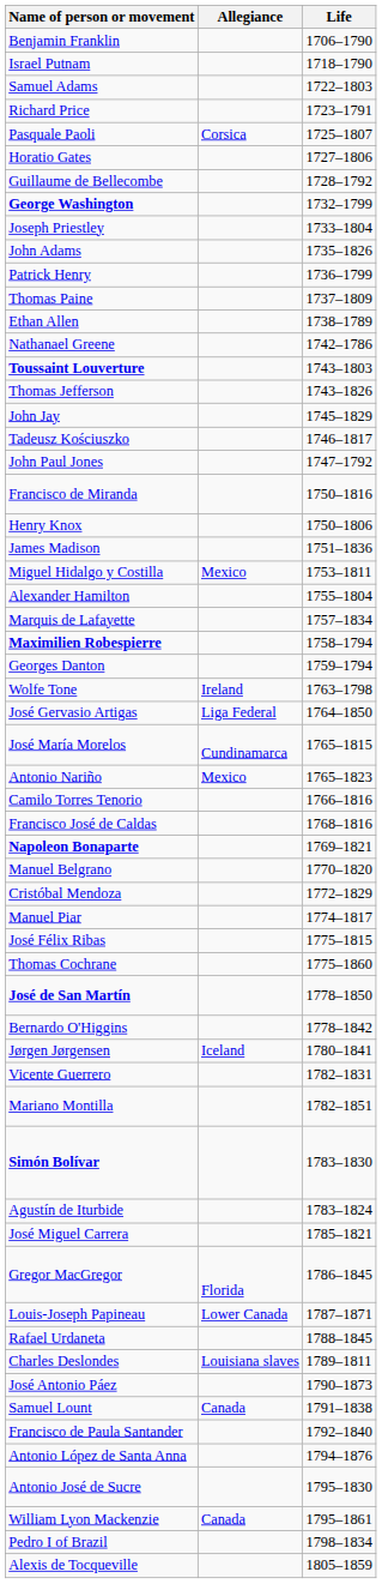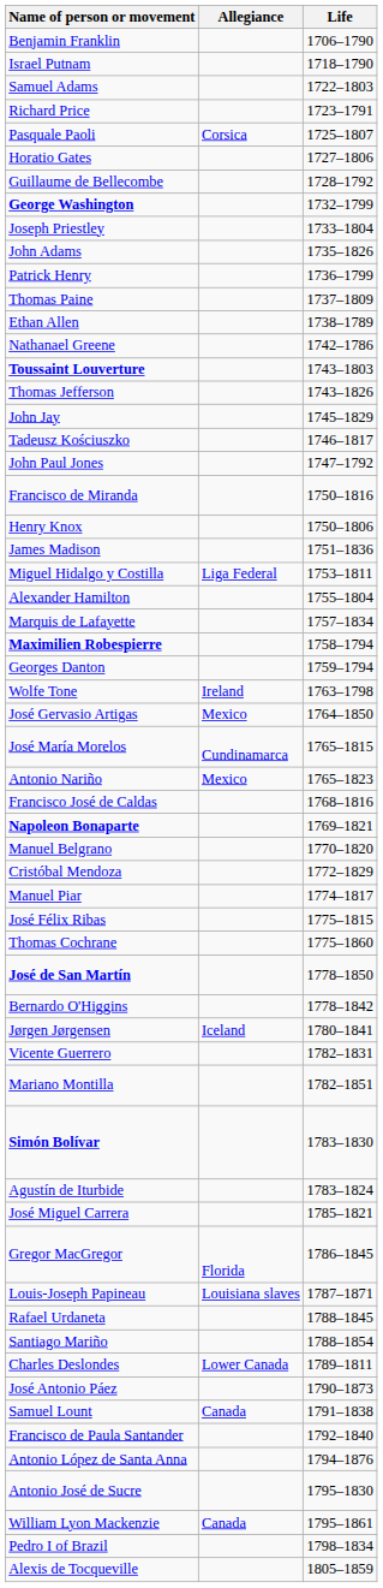 <table class="wikitable sortable">
 <tr>
 <th>Name of person or movement</th>
 <th>Allegiance</th>
 <th>Life</th>
 </tr>
 <tr>
 <td><a href='#'>Benjamin Franklin</a></td>
 <td></td>
 <td>1706–1790</td>
 </tr>
 <tr>
 <td><a href='#'>Israel Putnam</a></td>
 <td></td>
 <td>1718–1790</td>
 </tr>
 <tr>
 <td><a href='#'>Samuel Adams</a></td>
 <td></td>
 <td>1722–1803</td>
 </tr>
 <tr>
 <td><a href='#'>Richard Price</a></td>
 <td><br></td>
 <td>1723–1791</td>
 </tr>
 <tr>
 <td><a href='#'>Pasquale Paoli</a></td>
 <td> <a href='#'>Corsica</a></td>
 <td>1725–1807</td>
 </tr>
 <tr>
 <td><a href='#'>Horatio Gates</a></td>
 <td></td>
 <td>1727–1806</td>
 </tr>
 <tr>
 <td><a href='#'>Guillaume de Bellecombe</a></td>
 <td></td>
 <td>1728–1792</td>
 </tr>
 <tr>
 <td><strong><a href='#'>George Washington</a></strong></td>
 <td></td>
 <td>1732–1799</td>
 </tr>
 <tr>
 <td><a href='#'>Joseph Priestley</a></td>
 <td></td>
 <td>1733–1804</td>
 </tr>
 <tr>
 <td><a href='#'>John Adams</a></td>
 <td></td>
 <td>1735–1826</td>
 </tr>
 <tr>
 <td><a href='#'>Patrick Henry</a></td>
 <td></td>
 <td>1736–1799</td>
 </tr>
 <tr>
 <td><a href='#'>Thomas Paine</a></td>
 <td></td>
 <td>1737–1809</td>
 </tr>
 <tr>
 <td><a href='#'>Ethan Allen</a></td>
 <td><br></td>
 <td>1738–1789</td>
 </tr>
 <tr>
 <td><a href='#'>Nathanael Greene</a></td>
 <td></td>
 <td>1742–1786</td>
 </tr>
 <tr>
 <td><strong><a href='#'>Toussaint Louverture</a></strong></td>
 <td></td>
 <td>1743–1803</td>
 </tr>
 <tr>
 <td><a href='#'>Thomas Jefferson</a></td>
 <td></td>
 <td>1743–1826</td>
 </tr>
 <tr>
 <td><a href='#'>John Jay</a></td>
 <td></td>
 <td>1745–1829</td>
 </tr>
 <tr>
 <td><a href='#'>Tadeusz Kościuszko</a></td>
 <td><br></td>
 <td>1746–1817</td>
 </tr>
 <tr>
 <td><a href='#'>John Paul Jones</a></td>
 <td></td>
 <td>1747–1792</td>
 </tr>
 <tr>
 <td><a href='#'>Francisco de Miranda</a></td>
 <td><br><br></td>
 <td>1750–1816</td>
 </tr>
 <tr>
 <td><a href='#'>Henry Knox</a></td>
 <td></td>
 <td>1750–1806</td>
 </tr>
 <tr>
 <td><a href='#'>James Madison</a></td>
 <td></td>
 <td>1751–1836</td>
 </tr>
 <tr>
 <td><a href='#'>Miguel Hidalgo y Costilla</a></td>
-<td> <a href='#'>Mexico</a></td>
+<td> <a href='#'>Liga Federal</a><br></td>
 <td>1753–1811</td>
 </tr>
 <tr>
 <td><a href='#'>Alexander Hamilton</a></td>
 <td></td>
 <td>1755–1804</td>
 </tr>
 <tr>
 <td><a href='#'>Marquis de Lafayette</a></td>
 <td><br></td>
 <td>1757–1834</td>
 </tr>
 <tr>
 <td><strong><a href='#'>Maximilien Robespierre</a></strong></td>
 <td></td>
 <td>1758–1794</td>
 </tr>
 <tr>
 <td><a href='#'>Georges Danton</a></td>
 <td></td>
 <td>1759–1794</td>
 </tr>
 <tr>
 <td><a href='#'>Wolfe Tone</a></td>
 <td> <a href='#'>Ireland</a></td>
 <td>1763–1798</td>
 </tr>
 <tr>
 <td><a href='#'>José Gervasio Artigas</a></td>
-<td> <a href='#'>Liga Federal</a><br></td>
+<td> <a href='#'>Mexico</a></td>
 <td>1764–1850</td>
 </tr>
 <tr>
 <td><a href='#'>José María Morelos</a></td>
 <td><br> <a href='#'>Cundinamarca</a><br></td>
 <td>1765–1815</td>
 </tr>
 <tr>
 <td><a href='#'>Antonio Nariño</a></td>
 <td> <a href='#'>Mexico</a></td>
 <td>1765–1823</td>
-</tr>
-<tr>
-<td><a href='#'>Camilo Torres Tenorio</a></td>
-<td></td>
-<td>1766–1816</td>
 </tr>
 <tr>
 <td><a href='#'>Francisco José de Caldas</a></td>
 <td></td>
 <td>1768–1816</td>
 </tr>
 <tr>
 <td><a href='#'><strong>Napoleon Bonaparte</strong></a></td>
 <td></td>
 <td>1769–1821</td>
 </tr>
 <tr>
 <td><a href='#'>Manuel Belgrano</a></td>
 <td></td>
 <td>1770–1820</td>
 </tr>
 <tr>
 <td><a href='#'>Cristóbal Mendoza</a></td>
 <td></td>
 <td>1772–1829</td>
 </tr>
 <tr>
 <td><a href='#'>Manuel Piar</a></td>
 <td></td>
 <td>1774–1817</td>
 </tr>
 <tr>
 <td><a href='#'>José Félix Ribas</a></td>
 <td></td>
 <td>1775–1815</td>
 </tr>
 <tr>
 <td><a href='#'>Thomas Cochrane</a></td>
 <td><br></td>
 <td>1775–1860</td>
 </tr>
 <tr>
 <td><strong><a href='#'>José de San Martín</a></strong></td>
 <td><br><br></td>
 <td>1778–1850</td>
 </tr>
 <tr>
 <td><a href='#'>Bernardo O'Higgins</a></td>
 <td></td>
 <td>1778–1842</td>
 </tr>
 <tr>
 <td><a href='#'>Jørgen Jørgensen</a></td>
 <td> <a href='#'>Iceland</a></td>
 <td>1780–1841</td>
 </tr>
 <tr>
 <td><a href='#'>Vicente Guerrero</a></td>
 <td></td>
 <td>1782–1831</td>
 </tr>
 <tr>
 <td><a href='#'>Mariano Montilla</a></td>
 <td><br><br></td>
 <td>1782–1851</td>
 </tr>
 <tr>
 <td><strong><a href='#'>Simón Bolívar</a></strong></td>
 <td><br><br><br><br></td>
 <td>1783–1830</td>
 </tr>
 <tr>
 <td><a href='#'>Agustín de Iturbide</a></td>
 <td></td>
 <td>1783–1824</td>
 </tr>
 <tr>
 <td><a href='#'>José Miguel Carrera</a></td>
 <td></td>
 <td>1785–1821</td>
 </tr>
 <tr>
 <td><a href='#'>Gregor MacGregor</a></td>
 <td><br><br> <a href='#'>Florida</a></td>
 <td>1786–1845</td>
 </tr>
 <tr>
 <td><a href='#'>Louis-Joseph Papineau</a></td>
-<td> <a href='#'>Lower Canada</a></td>
+<td> <a href='#'>Louisiana slaves</a></td>
 <td>1787–1871</td>
 </tr>
 <tr>
 <td><a href='#'>Rafael Urdaneta</a></td>
 <td><br></td>
 <td>1788–1845</td>
 </tr>
 <tr>
+<td><a href='#'>Santiago Mariño</a></td>
+<td><br></td>
+<td>1788–1854</td>
+</tr>
+<tr>
 <td><a href='#'>Charles Deslondes</a></td>
-<td> <a href='#'>Louisiana slaves</a></td>
+<td> <a href='#'>Lower Canada</a></td>
 <td>1789–1811</td>
 </tr>
 <tr>
 <td><a href='#'>José Antonio Páez</a></td>
 <td><br></td>
 <td>1790–1873</td>
 </tr>
 <tr>
 <td><a href='#'>Samuel Lount</a></td>
 <td> <a href='#'>Canada</a></td>
 <td>1791–1838</td>
 </tr>
 <tr>
 <td><a href='#'>Francisco de Paula Santander</a></td>
 <td><br></td>
 <td>1792–1840</td>
 </tr>
 <tr>
 <td><a href='#'>Antonio López de Santa Anna</a></td>
 <td></td>
 <td>1794–1876</td>
 </tr>
 <tr>
 <td><a href='#'>Antonio José de Sucre</a></td>
 <td><br><br></td>
 <td>1795–1830</td>
 </tr>
 <tr>
 <td><a href='#'>William Lyon Mackenzie</a></td>
 <td> <a href='#'>Canada</a></td>
 <td>1795–1861</td>
 </tr>
 <tr>
 <td><a href='#'>Pedro I of Brazil</a></td>
 <td></td>
 <td>1798–1834</td>
 </tr>
 <tr>
 <td><a href='#'>Alexis de Tocqueville</a></td>
 <td></td>
 <td>1805–1859</td>
 </tr>
 </table>
